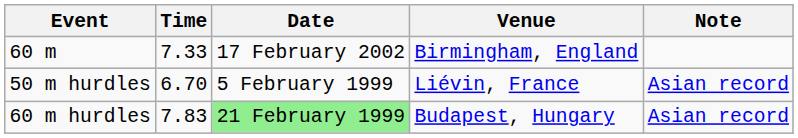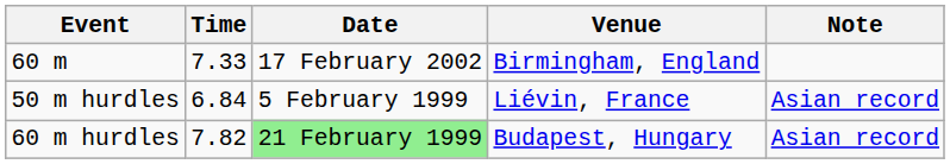 <table class="wikitable sortable mw-collapsible">
 <tr>
 <th>Event</th>
 <th>Time</th>
 <th>Date</th>
 <th>Venue</th>
 <th>Note</th>
 </tr>
 <tr>
 <td>60 m</td>
 <td>7.33</td>
 <td>17 February 2002</td>
 <td><a href='#'>Birmingham</a>, <a href='#'>England</a></td>
 <td></td>
 </tr>
 <tr>
 <td>50 m hurdles</td>
-<td>6.70</td>
+<td>6.84</td>
 <td>5 February 1999</td>
 <td><a href='#'>Liévin</a>, <a href='#'>France</a></td>
 <td><a href='#'>Asian record</a></td>
 </tr>
 <tr>
 <td>60 m hurdles</td>
-<td>7.83</td>
+<td>7.82</td>
 <td style="background: lightgreen;">21 February 1999</td>
 <td><a href='#'>Budapest</a>, <a href='#'>Hungary</a></td>
 <td><a href='#'>Asian record</a></td>
 </tr>
 </table>
